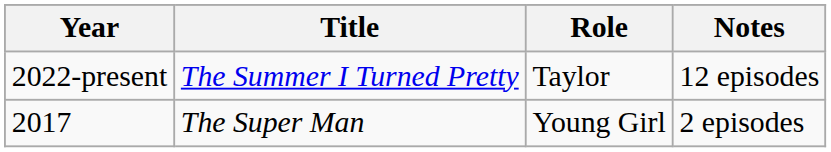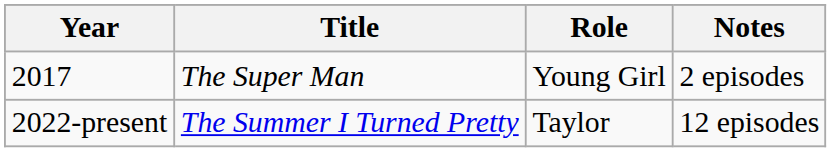 <table class="wikitable sortable">
 <tr>
 <th>Year</th>
 <th>Title</th>
 <th>Role</th>
 <th class="unsortable">Notes</th>
 </tr>
 <tr>
+<td>2017</td>
+<td><em>The Super Man</em></td>
+<td>Young Girl</td>
+<td>2 episodes</td>
+</tr>
+<tr>
 <td>2022-present</td>
 <td><em><a href='#'>The Summer I Turned Pretty</a></em></td>
 <td>Taylor</td>
 <td>12 episodes</td>
 </tr>
-<tr>
-<td>2017</td>
-<td><em>The Super Man</em></td>
-<td>Young Girl</td>
-<td>2 episodes</td>
-</tr>
 </table>
